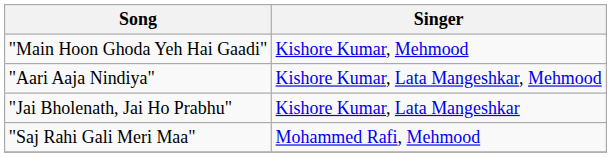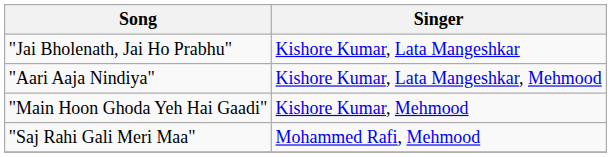 <table class="wikitable" style="font-size:95%;">
 <tr>
 <th>Song</th>
 <th>Singer</th>
 </tr>
 <tr>
-<td>"Main Hoon Ghoda Yeh Hai Gaadi"</td>
-<td><a href='#'>Kishore Kumar</a>, <a href='#'>Mehmood</a></td>
+<td>"Jai Bholenath, Jai Ho Prabhu"</td>
+<td><a href='#'>Kishore Kumar</a>, <a href='#'>Lata Mangeshkar</a></td>
 </tr>
 <tr>
 <td>"Aari Aaja Nindiya"</td>
 <td><a href='#'>Kishore Kumar</a>, <a href='#'>Lata Mangeshkar</a>, <a href='#'>Mehmood</a></td>
 </tr>
 <tr>
-<td>"Jai Bholenath, Jai Ho Prabhu"</td>
-<td><a href='#'>Kishore Kumar</a>, <a href='#'>Lata Mangeshkar</a></td>
+<td>"Main Hoon Ghoda Yeh Hai Gaadi"</td>
+<td><a href='#'>Kishore Kumar</a>, <a href='#'>Mehmood</a></td>
 </tr>
 <tr>
 <td>"Saj Rahi Gali Meri Maa"</td>
 <td><a href='#'>Mohammed Rafi</a>, <a href='#'>Mehmood</a></td>
 </tr>
 <tr>
 </tr>
 </table>
